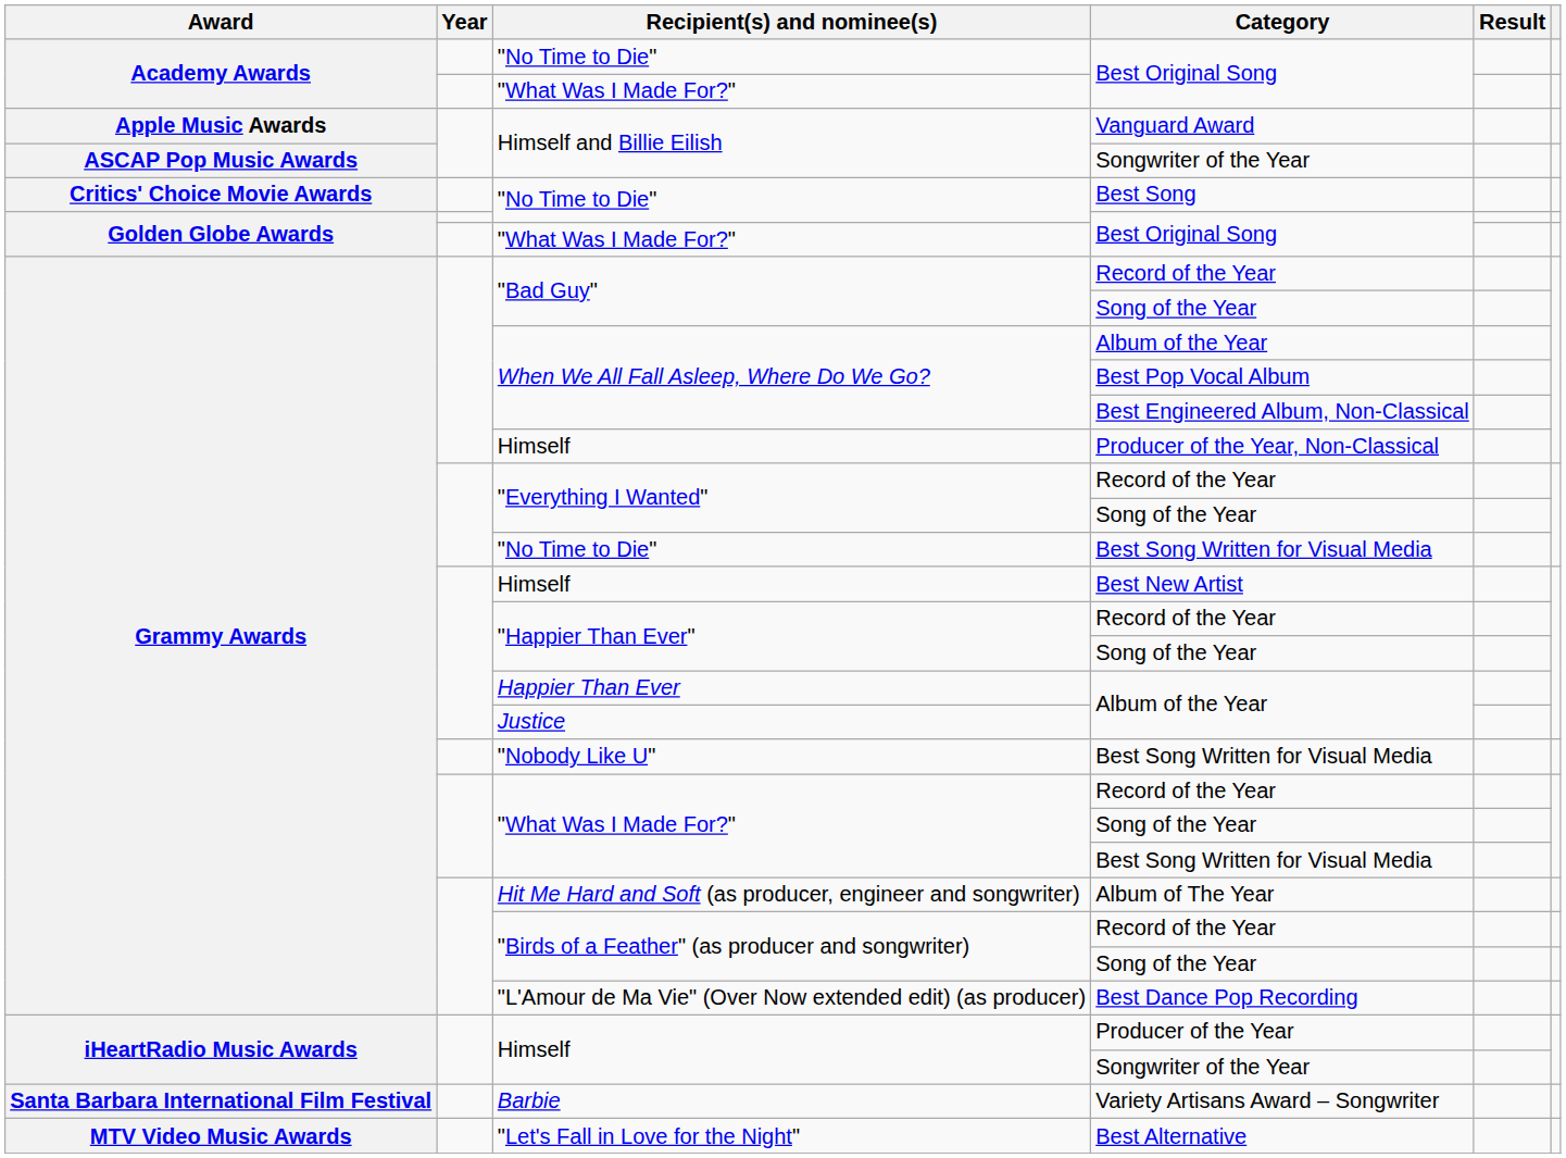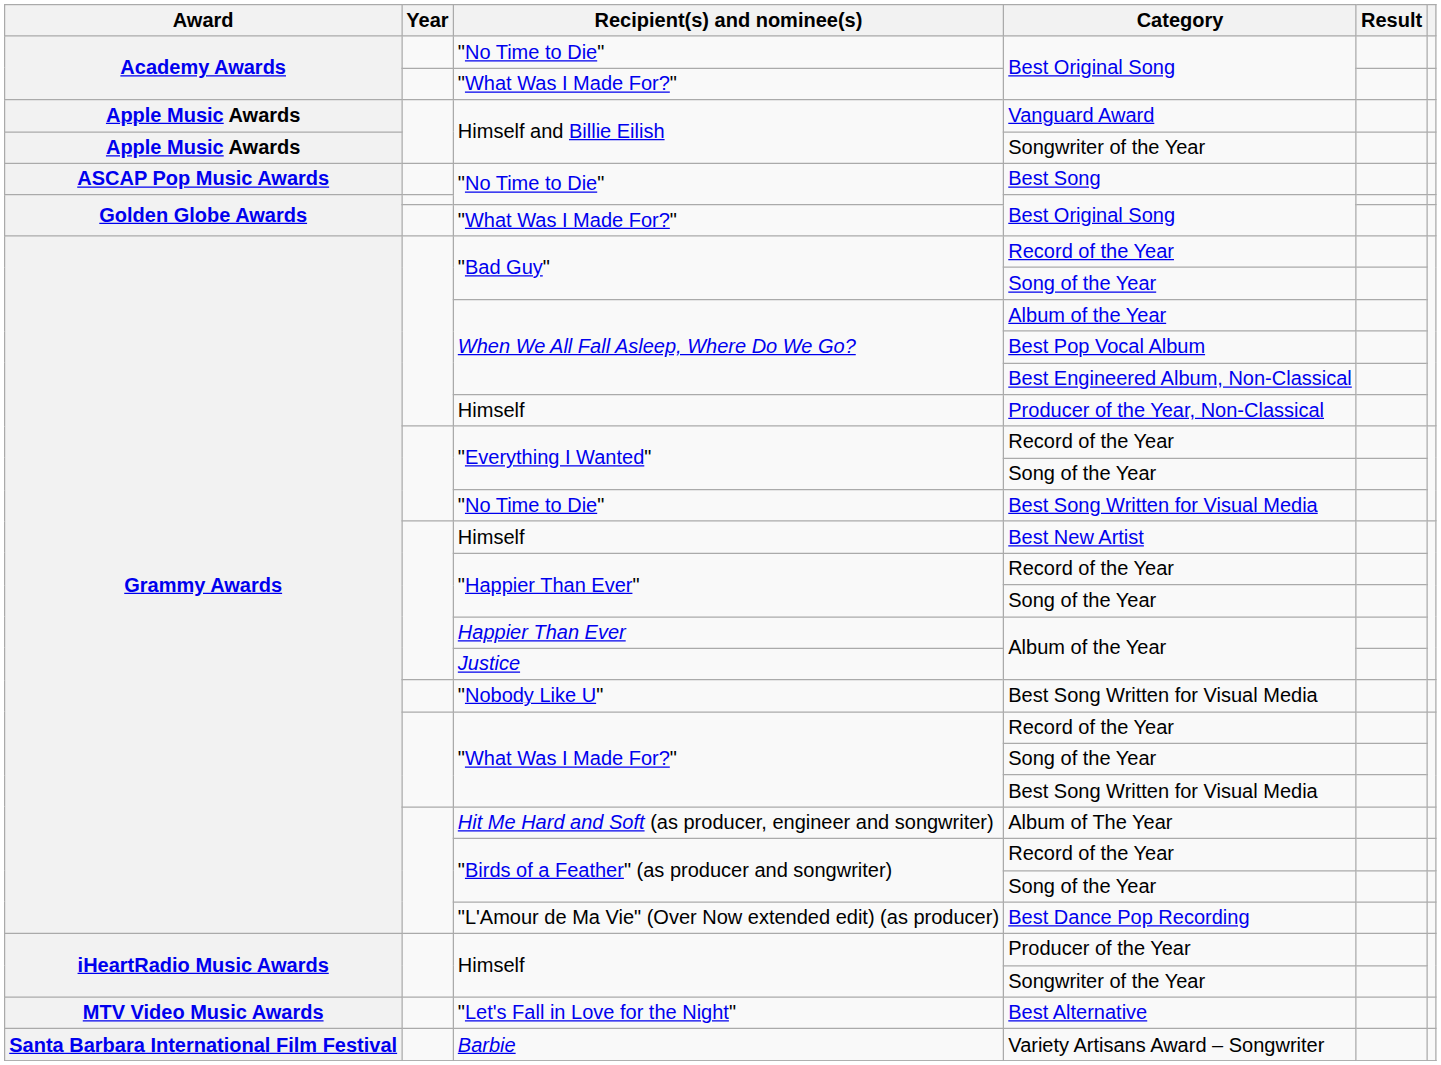 <table class="wikitable">
 <tr>
 <th scope="col">Award</th>
 <th scope="col">Year</th>
 <th scope="col">Recipient(s) and nominee(s)</th>
 <th scope="col">Category</th>
 <th scope="col">Result</th>
 <th scope="col" class="unsortable"></th>
 </tr>
 <tr>
 <th rowspan="2" scope="row"><a href='#'>Academy Awards</a></th>
 <td></td>
 <td>"<a href='#'>No Time to Die</a>" </td>
 <td rowspan="2"><a href='#'>Best Original Song</a></td>
 <td></td>
 <td style="text-align:center;"></td>
 </tr>
 <tr>
 <td></td>
 <td>"<a href='#'>What Was I Made For?</a>" </td>
 <td></td>
 <td style="text-align:center;"></td>
 </tr>
 <tr>
 <th scope="row"><a href='#'>Apple Music</a> Awards</th>
 <td rowspan="2"></td>
 <td rowspan="2">Himself and <a href='#'>Billie Eilish</a></td>
 <td><a href='#'>Vanguard Award</a></td>
 <td></td>
 <td style="text-align:center;"></td>
 </tr>
 <tr>
-<th scope="row"><a href='#'>ASCAP Pop Music Awards</a></th>
+<th scope="row"><a href='#'>Apple Music</a> Awards</th>
 <td>Songwriter of the Year</td>
 <td></td>
 <td style="text-align:center;"></td>
 </tr>
 <tr>
-<th scope="row"><a href='#'>Critics' Choice Movie Awards</a></th>
+<th scope="row"><a href='#'>ASCAP Pop Music Awards</a></th>
 <td></td>
 <td rowspan="2">"<a href='#'>No Time to Die</a>" </td>
 <td><a href='#'>Best Song</a></td>
 <td></td>
 <td style="text-align:center;"></td>
 </tr>
 <tr>
 <th rowspan="2" scope="row"><a href='#'>Golden Globe Awards</a></th>
 <td></td>
 <td rowspan="2"><a href='#'>Best Original Song</a></td>
 <td></td>
 <td style="text-align:center;"></td>
 </tr>
 <tr>
 <td></td>
 <td>"<a href='#'>What Was I Made For?</a>" </td>
 <td></td>
 <td style="text-align:center;"></td>
 </tr>
 <tr>
 <th rowspan="22" scope="row"><a href='#'>Grammy Awards</a></th>
 <td rowspan="6"></td>
 <td rowspan="2">"<a href='#'>Bad Guy</a>" </td>
 <td><a href='#'>Record of the Year</a></td>
 <td></td>
 <td rowspan="6" style="text-align:center;"></td>
 </tr>
 <tr>
 <td><a href='#'>Song of the Year</a></td>
 <td></td>
 </tr>
 <tr>
 <td rowspan="3"><em><a href='#'>When We All Fall Asleep, Where Do We Go?</a></em> </td>
 <td><a href='#'>Album of the Year</a></td>
 <td></td>
 </tr>
 <tr>
 <td><a href='#'>Best Pop Vocal Album</a></td>
 <td></td>
 </tr>
 <tr>
 <td><a href='#'>Best Engineered Album, Non-Classical</a></td>
 <td></td>
 </tr>
 <tr>
 <td>Himself</td>
 <td><a href='#'>Producer of the Year, Non-Classical</a></td>
 <td></td>
 </tr>
 <tr>
 <td scope="row" rowspan="3"></td>
 <td rowspan="2">"<a href='#'>Everything I Wanted</a>" </td>
 <td>Record of the Year</td>
 <td></td>
 <td rowspan="3" style="text-align:center;"></td>
 </tr>
 <tr>
 <td>Song of the Year</td>
 <td></td>
 </tr>
 <tr>
 <td>"<a href='#'>No Time to Die</a>" </td>
 <td><a href='#'>Best Song Written for Visual Media</a></td>
 <td></td>
 </tr>
 <tr>
 <td rowspan="5"></td>
 <td>Himself</td>
 <td><a href='#'>Best New Artist</a></td>
 <td></td>
 <td rowspan="5" style="text-align:center;"></td>
 </tr>
 <tr>
 <td rowspan="2">"<a href='#'>Happier Than Ever</a>" </td>
 <td>Record of the Year</td>
 <td></td>
 </tr>
 <tr>
 <td>Song of the Year</td>
 <td></td>
 </tr>
 <tr>
 <td><em><a href='#'>Happier Than Ever</a></em> </td>
 <td rowspan="2">Album of the Year</td>
 <td></td>
 </tr>
 <tr>
 <td><em><a href='#'>Justice</a></em> </td>
 <td></td>
 </tr>
 <tr>
 <td></td>
 <td>"<a href='#'>Nobody Like U</a>" </td>
 <td>Best Song Written for Visual Media</td>
 <td></td>
 <td style="text-align:center;"></td>
 </tr>
 <tr>
 <td rowspan="3"></td>
 <td rowspan="3">"<a href='#'>What Was I Made For?</a>" </td>
 <td>Record of the Year</td>
 <td></td>
 <td rowspan="3" style="text-align:center;"></td>
 </tr>
 <tr>
 <td>Song of the Year</td>
 <td></td>
 </tr>
 <tr>
 <td>Best Song Written for Visual Media</td>
 <td></td>
 </tr>
 <tr>
 <td rowspan="4"></td>
 <td><em><a href='#'>Hit Me Hard and Soft</a></em> (as producer, engineer and songwriter)</td>
 <td>Album of The Year</td>
 <td></td>
 <td></td>
 </tr>
 <tr>
 <td rowspan="2">"<a href='#'>Birds of a Feather</a>" (as producer and songwriter)</td>
 <td>Record of the Year</td>
 <td></td>
 <td></td>
 </tr>
 <tr>
 <td>Song of the Year</td>
 <td></td>
 <td></td>
 </tr>
 <tr>
 <td>"L'Amour de Ma Vie" (Over Now extended edit) (as producer)</td>
 <td><a href='#'>Best Dance Pop Recording</a></td>
 <td></td>
 <td></td>
 </tr>
 <tr>
 <th scope="row" rowspan="2"><a href='#'>iHeartRadio Music Awards</a></th>
 <td rowspan="2"></td>
 <td rowspan="2">Himself</td>
 <td>Producer of the Year</td>
 <td></td>
 <td style="text-align:center;" rowspan="2"></td>
 </tr>
 <tr>
 <td>Songwriter of the Year</td>
 <td></td>
 </tr>
 <tr>
+<th scope="row"><a href='#'>MTV Video Music Awards</a></th>
+<td></td>
+<td>"<a href='#'>Let's Fall in Love for the Night</a>"</td>
+<td><a href='#'>Best Alternative</a></td>
+<td></td>
+<td style="text-align:center;"></td>
+</tr>
+<tr>
 <th scope="row"><a href='#'>Santa Barbara International Film Festival</a></th>
 <td></td>
 <td><em><a href='#'>Barbie</a></em></td>
 <td>Variety Artisans Award – Songwriter</td>
 <td></td>
 <td style="text-align:center;"></td>
 </tr>
 <tr>
-<th scope="row"><a href='#'>MTV Video Music Awards</a></th>
-<td></td>
-<td>"<a href='#'>Let's Fall in Love for the Night</a>"</td>
-<td><a href='#'>Best Alternative</a></td>
-<td></td>
-<td style="text-align:center;"></td>
-</tr>
-<tr>
 </tr>
 </table>
